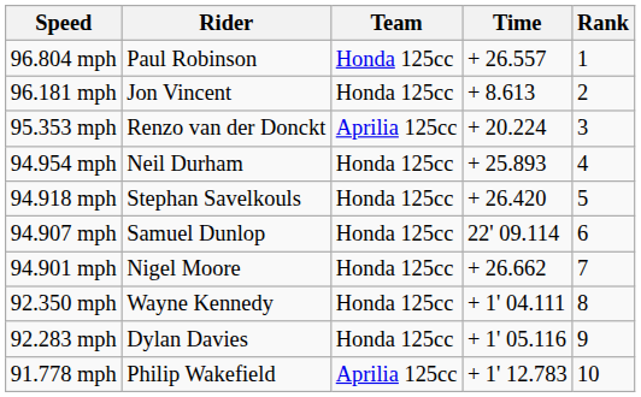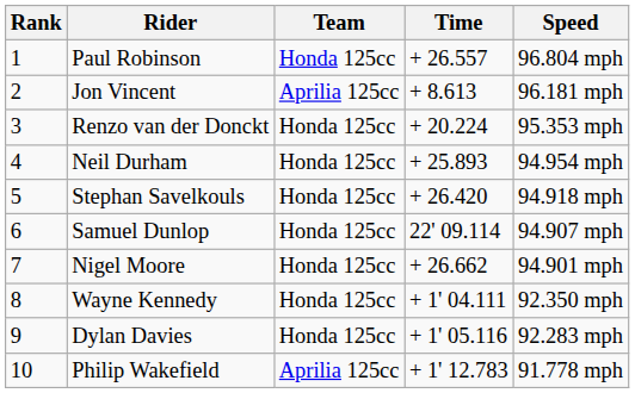 <table class="wikitable">
 <tr style="background:#efefef;">
-<th>Speed</th>
+<th>Rank</th>
 <th>Rider</th>
 <th>Team</th>
 <th>Time</th>
-<th>Rank</th>
+<th>Speed</th>
 </tr>
 <tr>
-<td>96.804 mph</td>
+<td>1</td>
 <td> Paul Robinson</td>
 <td><a href='#'>Honda</a> 125cc</td>
 <td>+ 26.557</td>
-<td>1</td>
+<td>96.804 mph</td>
 </tr>
 <tr>
+<td>2</td>
+<td> Jon Vincent</td>
+<td><a href='#'>Aprilia</a> 125cc</td>
+<td>+ 8.613</td>
 <td>96.181 mph</td>
-<td> Jon Vincent</td>
-<td>Honda 125cc</td>
-<td>+ 8.613</td>
-<td>2</td>
 </tr>
 <tr>
+<td>3</td>
+<td> Renzo van der Donckt</td>
+<td>Honda 125cc</td>
+<td>+ 20.224</td>
 <td>95.353 mph</td>
-<td> Renzo van der Donckt</td>
-<td><a href='#'>Aprilia</a> 125cc</td>
-<td>+ 20.224</td>
-<td>3</td>
 </tr>
 <tr>
-<td>94.954 mph</td>
+<td>4</td>
 <td> Neil Durham</td>
 <td>Honda 125cc</td>
 <td>+ 25.893</td>
-<td>4</td>
+<td>94.954 mph</td>
 </tr>
 <tr>
-<td>94.918 mph</td>
+<td>5</td>
 <td> Stephan Savelkouls</td>
 <td>Honda 125cc</td>
 <td>+ 26.420</td>
-<td>5</td>
+<td>94.918 mph</td>
 </tr>
 <tr>
-<td>94.907 mph</td>
+<td>6</td>
 <td> Samuel Dunlop</td>
 <td>Honda 125cc</td>
 <td>22' 09.114</td>
-<td>6</td>
+<td>94.907 mph</td>
 </tr>
 <tr>
-<td>94.901 mph</td>
+<td>7</td>
 <td> Nigel Moore</td>
 <td>Honda 125cc</td>
 <td>+ 26.662</td>
-<td>7</td>
+<td>94.901 mph</td>
 </tr>
 <tr>
-<td>92.350 mph</td>
+<td>8</td>
 <td> Wayne Kennedy</td>
 <td>Honda 125cc</td>
 <td>+ 1' 04.111</td>
-<td>8</td>
+<td>92.350 mph</td>
 </tr>
 <tr>
-<td>92.283 mph</td>
+<td>9</td>
 <td> Dylan Davies</td>
 <td>Honda 125cc</td>
 <td>+ 1' 05.116</td>
-<td>9</td>
+<td>92.283 mph</td>
 </tr>
 <tr>
-<td>91.778 mph</td>
+<td>10</td>
 <td> Philip Wakefield</td>
 <td><a href='#'>Aprilia</a> 125cc</td>
 <td>+ 1' 12.783</td>
-<td>10</td>
+<td>91.778 mph</td>
 </tr>
 </table>
